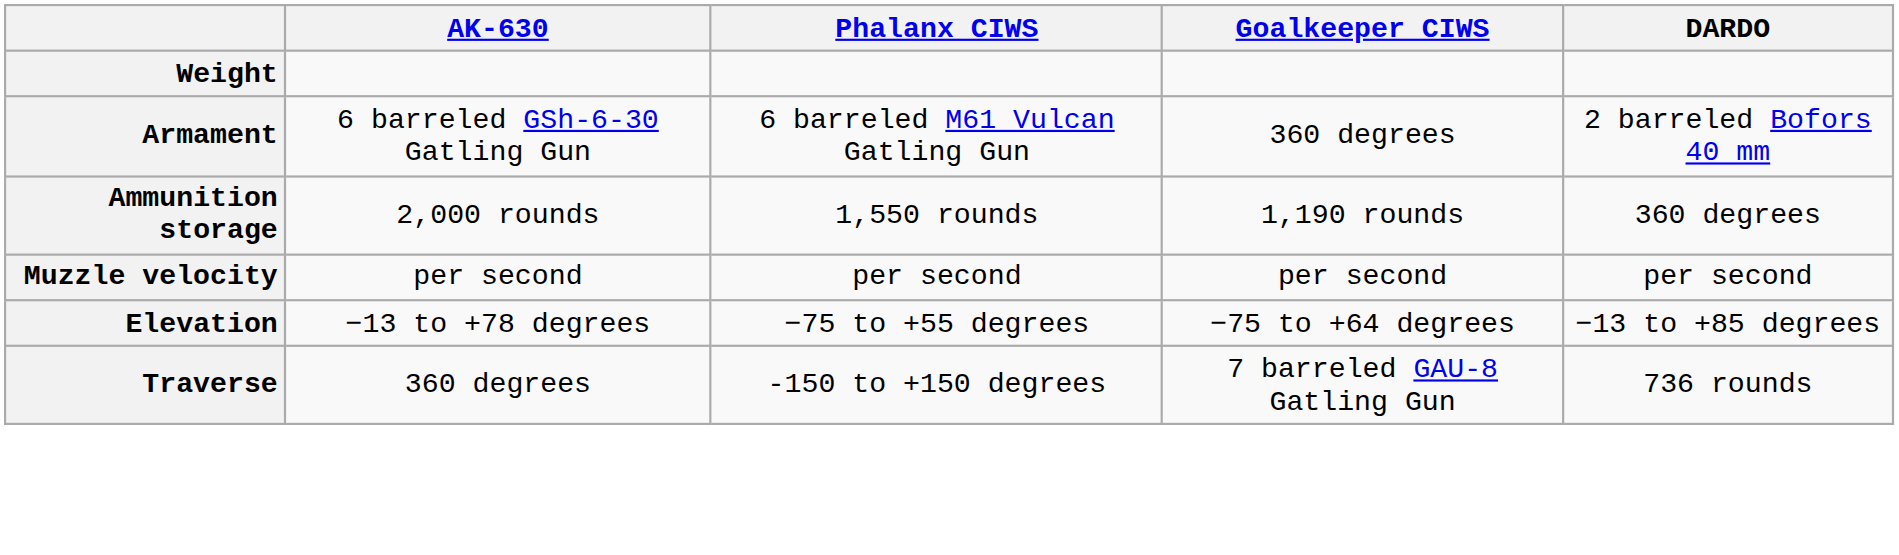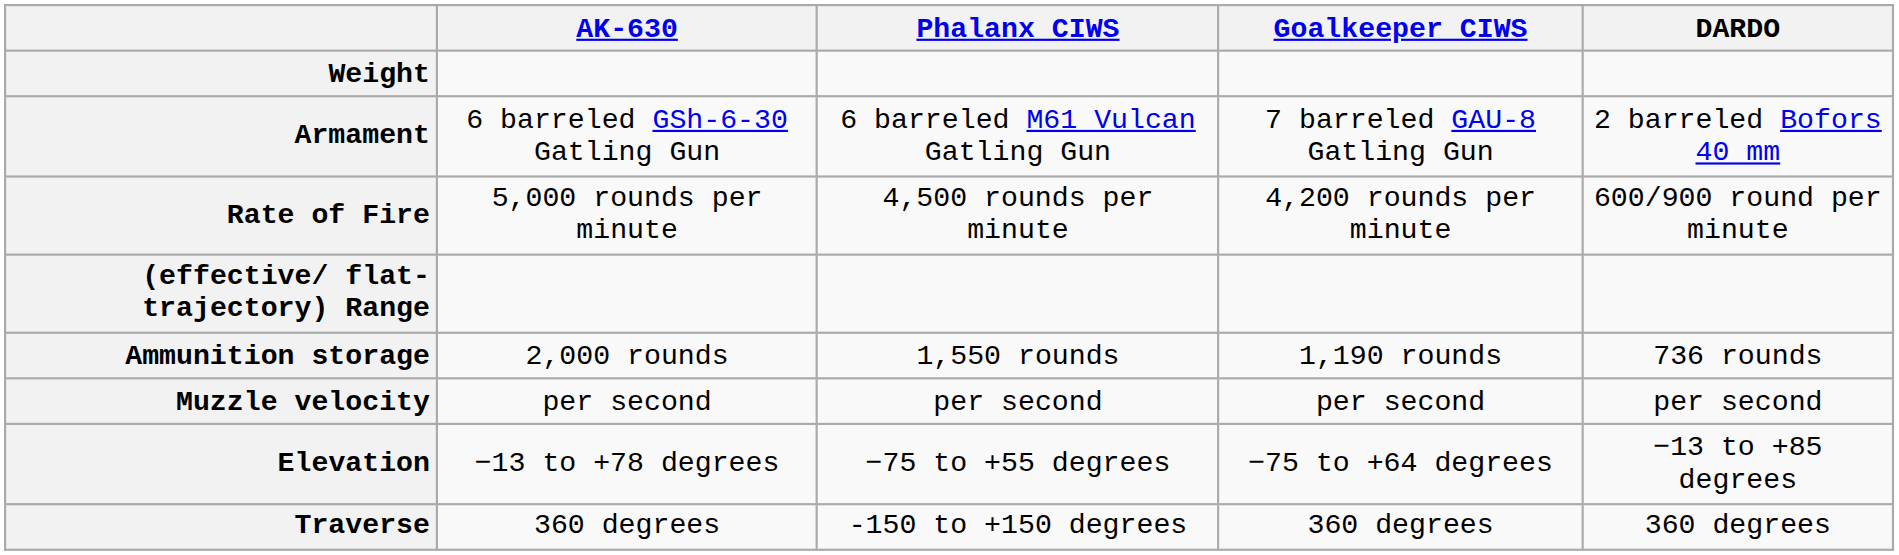 <table class="wikitable" style="text-align:center;" summary="Characteristics of modern CIWS">
 <tr style="vertical-align:bottom; border-bottom:1px solid #999; ">
 <th></th>
 <th style="text-align:center;"> <a href='#'>AK-630</a></th>
 <th style="text-align:center;"> <a href='#'>Phalanx CIWS</a></th>
 <th style="text-align:center;"> <a href='#'>Goalkeeper CIWS</a></th>
 <th style="text-align:center;"> DARDO</th>
 </tr>
 <tr>
 <th style="text-align:right;">Weight</th>
 <td></td>
 <td></td>
 <td></td>
 <td></td>
 </tr>
 <tr>
 <th style="text-align:right;">Armament</th>
 <td> 6 barreled <a href='#'>GSh-6-30</a> Gatling Gun</td>
 <td> 6 barreled <a href='#'>M61 Vulcan</a> Gatling Gun</td>
-<td>360 degrees</td>
+<td> 7 barreled <a href='#'>GAU-8</a> Gatling Gun</td>
 <td> 2 barreled <a href='#'>Bofors 40 mm</a></td>
+</tr>
+<tr>
+<th style="text-align:right;">Rate of Fire</th>
+<td>5,000 rounds per minute</td>
+<td>4,500 rounds per minute</td>
+<td>4,200 rounds per minute</td>
+<td>600/900 round per minute</td>
+</tr>
+<tr>
+<th style="text-align:right;">(effective/ flat-trajectory) Range</th>
+<td></td>
+<td></td>
+<td></td>
+<td></td>
 </tr>
 <tr>
 <th style="text-align:right;">Ammunition storage</th>
 <td>2,000 rounds</td>
 <td>1,550 rounds</td>
 <td>1,190 rounds</td>
-<td>360 degrees</td>
+<td>736 rounds</td>
 </tr>
 <tr>
 <th style="text-align:right;">Muzzle velocity</th>
 <td> per second</td>
 <td> per second</td>
 <td> per second</td>
 <td> per second</td>
 </tr>
 <tr>
 <th style="text-align:right;">Elevation</th>
 <td>−13 to +78 degrees</td>
 <td>−75 to +55 degrees</td>
 <td>−75 to +64 degrees</td>
 <td>−13 to +85 degrees</td>
 </tr>
 <tr>
 <th style="text-align:right;">Traverse</th>
 <td>360 degrees</td>
 <td>-150 to +150 degrees</td>
-<td> 7 barreled <a href='#'>GAU-8</a> Gatling Gun</td>
-<td>736 rounds</td>
+<td>360 degrees</td>
+<td>360 degrees</td>
 </tr>
 </table>
